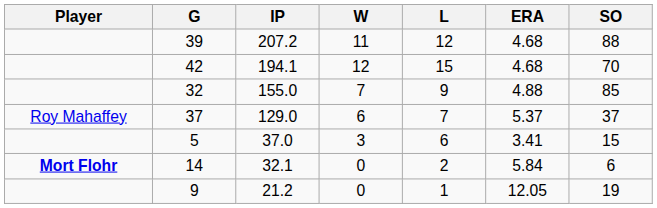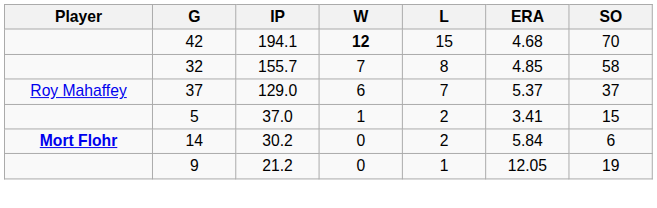 <table class="wikitable sortable">
 <tr>
 <th bgcolor="#DDDDFF" width="16%">Player</th>
 <th bgcolor="#DDDDFF" width="9%">G</th>
 <th bgcolor="#DDDDFF" width="9%">IP</th>
 <th bgcolor="#DDDDFF" width="9%">W</th>
 <th bgcolor="#DDDDFF" width="9%">L</th>
 <th bgcolor="#DDDDFF" width="9%">ERA</th>
 <th bgcolor="#DDDDFF" width="9%">SO</th>
 </tr>
 <tr align="center">
 <td></td>
-<td>39</td>
-<td>207.2</td>
-<td>11</td>
-<td>12</td>
-<td>4.68</td>
-<td>88</td>
-</tr>
-<tr align="center">
-<td></td>
 <td>42</td>
 <td>194.1</td>
-<td>12</td>
+<td><strong>12</strong></td>
 <td>15</td>
 <td>4.68</td>
 <td>70</td>
 </tr>
 <tr align="center">
 <td></td>
 <td>32</td>
-<td>155.0</td>
+<td>155.7</td>
 <td>7</td>
-<td>9</td>
-<td>4.88</td>
-<td>85</td>
+<td>8</td>
+<td>4.85</td>
+<td>58</td>
 </tr>
 <tr align="center">
 <td><a href='#'>Roy Mahaffey</a></td>
 <td>37</td>
 <td>129.0</td>
 <td>6</td>
 <td>7</td>
 <td>5.37</td>
 <td>37</td>
 </tr>
 <tr align="center">
 <td></td>
 <td>5</td>
 <td>37.0</td>
-<td>3</td>
-<td>6</td>
+<td>1</td>
+<td>2</td>
 <td>3.41</td>
 <td>15</td>
 </tr>
 <tr align="center">
 <td><strong><a href='#'>Mort Flohr</a></strong></td>
 <td>14</td>
-<td>32.1</td>
+<td>30.2</td>
 <td>0</td>
 <td>2</td>
 <td>5.84</td>
 <td>6</td>
 </tr>
 <tr align="center">
 <td></td>
 <td>9</td>
 <td>21.2</td>
 <td>0</td>
 <td>1</td>
 <td>12.05</td>
 <td>19</td>
 </tr>
 </table>
